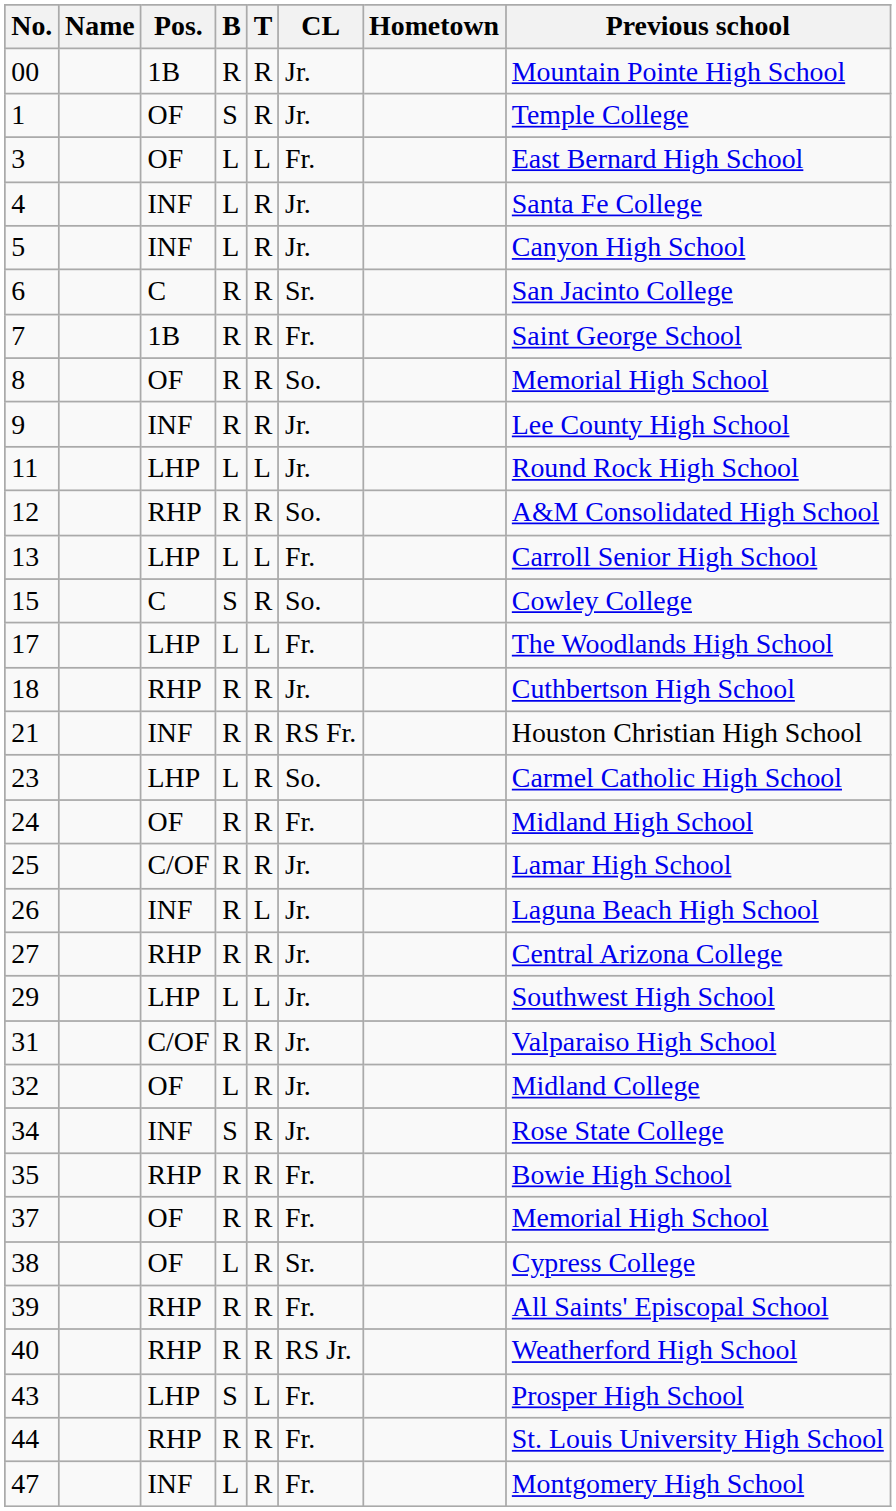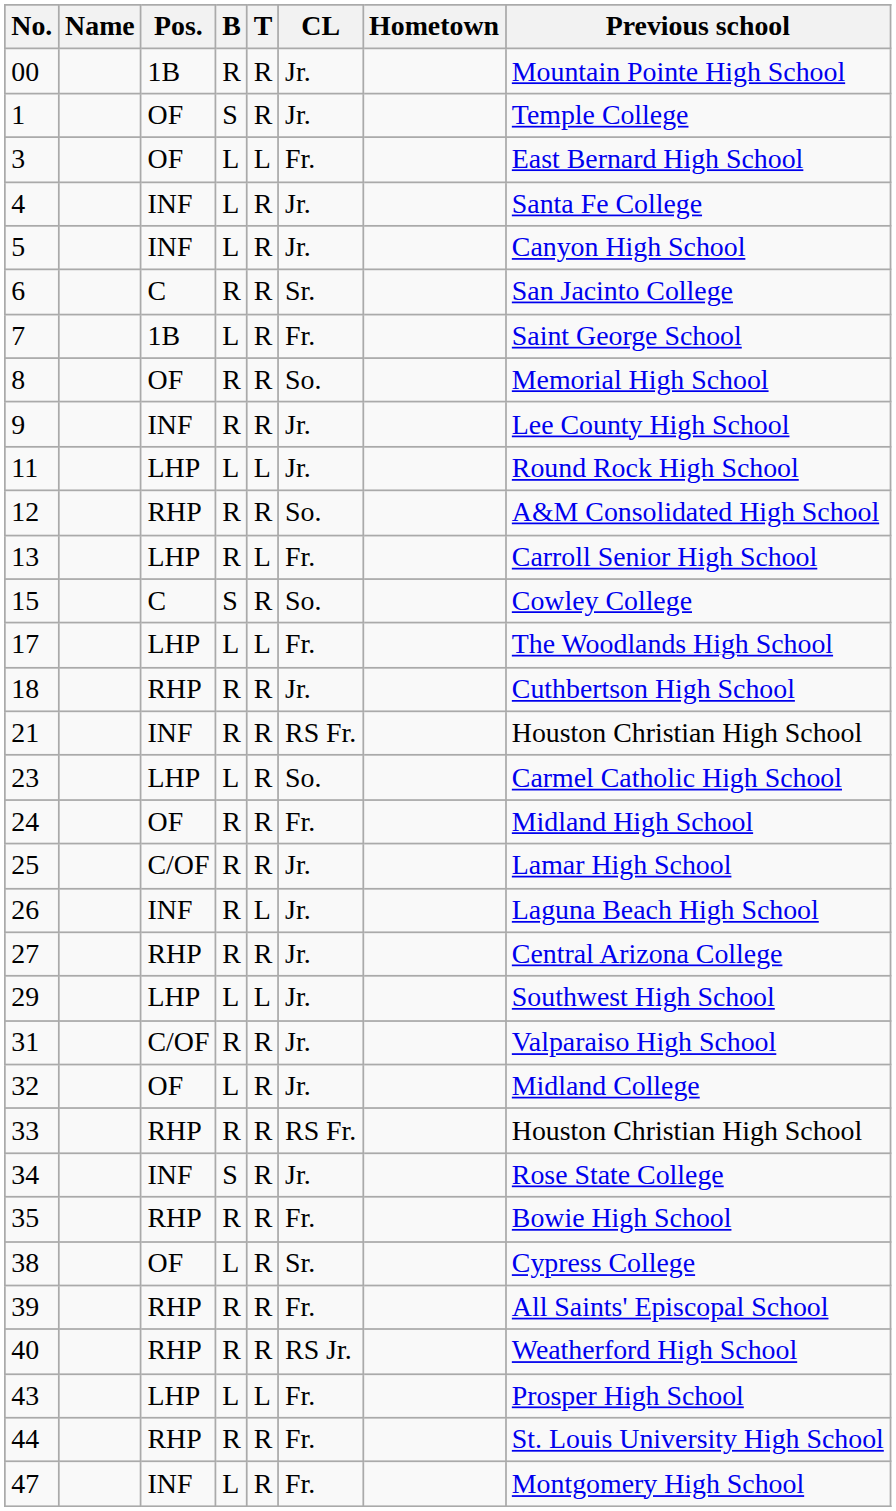 <table class="wikitable sortable">
 <tr>
 <th>No.</th>
 <th>Name</th>
 <th>Pos.</th>
 <th>B</th>
 <th>T</th>
 <th>CL</th>
 <th>Hometown</th>
 <th>Previous school</th>
 </tr>
 <tr>
 <td>00</td>
 <td></td>
 <td>1B</td>
 <td>R</td>
 <td>R</td>
 <td>Jr.</td>
 <td></td>
 <td><a href='#'>Mountain Pointe High School</a></td>
 </tr>
 <tr>
 <td>1</td>
 <td></td>
 <td>OF</td>
 <td>S</td>
 <td>R</td>
 <td>Jr.</td>
 <td></td>
 <td><a href='#'>Temple College</a></td>
 </tr>
 <tr>
 <td>3</td>
 <td></td>
 <td>OF</td>
 <td>L</td>
 <td>L</td>
 <td>Fr.</td>
 <td></td>
 <td><a href='#'>East Bernard High School</a></td>
 </tr>
 <tr>
 <td>4</td>
 <td></td>
 <td>INF</td>
 <td>L</td>
 <td>R</td>
 <td>Jr.</td>
 <td></td>
 <td><a href='#'>Santa Fe College</a></td>
 </tr>
 <tr>
 <td>5</td>
 <td></td>
 <td>INF</td>
 <td>L</td>
 <td>R</td>
 <td>Jr.</td>
 <td></td>
 <td><a href='#'>Canyon High School</a></td>
 </tr>
 <tr>
 <td>6</td>
 <td></td>
 <td>C</td>
 <td>R</td>
 <td>R</td>
 <td>Sr.</td>
 <td></td>
 <td><a href='#'>San Jacinto College</a></td>
 </tr>
 <tr>
 <td>7</td>
 <td></td>
 <td>1B</td>
-<td>R</td>
+<td>L</td>
 <td>R</td>
 <td>Fr.</td>
 <td></td>
 <td><a href='#'>Saint George School</a></td>
 </tr>
 <tr>
 <td>8</td>
 <td></td>
 <td>OF</td>
 <td>R</td>
 <td>R</td>
 <td>So.</td>
 <td></td>
 <td><a href='#'>Memorial High School</a></td>
 </tr>
 <tr>
 <td>9</td>
 <td></td>
 <td>INF</td>
 <td>R</td>
 <td>R</td>
 <td>Jr.</td>
 <td></td>
 <td><a href='#'>Lee County High School</a></td>
 </tr>
 <tr>
 <td>11</td>
 <td></td>
 <td>LHP</td>
 <td>L</td>
 <td>L</td>
 <td>Jr.</td>
 <td></td>
 <td><a href='#'>Round Rock High School</a></td>
 </tr>
 <tr>
 <td>12</td>
 <td></td>
 <td>RHP</td>
 <td>R</td>
 <td>R</td>
 <td>So.</td>
 <td></td>
 <td><a href='#'>A&M Consolidated High School</a></td>
 </tr>
 <tr>
 <td>13</td>
 <td></td>
 <td>LHP</td>
-<td>L</td>
+<td>R</td>
 <td>L</td>
 <td>Fr.</td>
 <td></td>
 <td><a href='#'>Carroll Senior High School</a></td>
 </tr>
 <tr>
 <td>15</td>
 <td></td>
 <td>C</td>
 <td>S</td>
 <td>R</td>
 <td>So.</td>
 <td></td>
 <td><a href='#'>Cowley College</a></td>
 </tr>
 <tr>
 <td>17</td>
 <td></td>
 <td>LHP</td>
 <td>L</td>
 <td>L</td>
 <td>Fr.</td>
 <td></td>
 <td><a href='#'>The Woodlands High School</a></td>
 </tr>
 <tr>
 <td>18</td>
 <td></td>
 <td>RHP</td>
 <td>R</td>
 <td>R</td>
 <td>Jr.</td>
 <td></td>
 <td><a href='#'>Cuthbertson High School</a></td>
 </tr>
 <tr>
 <td>21</td>
 <td></td>
 <td>INF</td>
 <td>R</td>
 <td>R</td>
 <td>RS Fr.</td>
 <td></td>
 <td>Houston Christian High School</td>
 </tr>
 <tr>
 <td>23</td>
 <td></td>
 <td>LHP</td>
 <td>L</td>
 <td>R</td>
 <td>So.</td>
 <td></td>
 <td><a href='#'>Carmel Catholic High School</a></td>
 </tr>
 <tr>
 <td>24</td>
 <td></td>
 <td>OF</td>
 <td>R</td>
 <td>R</td>
 <td>Fr.</td>
 <td></td>
 <td><a href='#'>Midland High School</a></td>
 </tr>
 <tr>
 <td>25</td>
 <td></td>
 <td>C/OF</td>
 <td>R</td>
 <td>R</td>
 <td>Jr.</td>
 <td></td>
 <td><a href='#'>Lamar High School</a></td>
 </tr>
 <tr>
 <td>26</td>
 <td></td>
 <td>INF</td>
 <td>R</td>
 <td>L</td>
 <td>Jr.</td>
 <td></td>
 <td><a href='#'>Laguna Beach High School</a></td>
 </tr>
 <tr>
 <td>27</td>
 <td></td>
 <td>RHP</td>
 <td>R</td>
 <td>R</td>
 <td>Jr.</td>
 <td></td>
 <td><a href='#'>Central Arizona College</a></td>
 </tr>
 <tr>
 <td>29</td>
 <td></td>
 <td>LHP</td>
 <td>L</td>
 <td>L</td>
 <td>Jr.</td>
 <td></td>
 <td><a href='#'>Southwest High School</a></td>
 </tr>
 <tr>
 <td>31</td>
 <td></td>
 <td>C/OF</td>
 <td>R</td>
 <td>R</td>
 <td>Jr.</td>
 <td></td>
 <td><a href='#'>Valparaiso High School</a></td>
 </tr>
 <tr>
 <td>32</td>
 <td></td>
 <td>OF</td>
 <td>L</td>
 <td>R</td>
 <td>Jr.</td>
 <td></td>
 <td><a href='#'>Midland College</a></td>
 </tr>
 <tr>
+<td>33</td>
+<td></td>
+<td>RHP</td>
+<td>R</td>
+<td>R</td>
+<td>RS Fr.</td>
+<td></td>
+<td>Houston Christian High School</td>
+</tr>
+<tr>
 <td>34</td>
 <td></td>
 <td>INF</td>
 <td>S</td>
 <td>R</td>
 <td>Jr.</td>
 <td></td>
 <td><a href='#'>Rose State College</a></td>
 </tr>
 <tr>
 <td>35</td>
 <td></td>
 <td>RHP</td>
 <td>R</td>
 <td>R</td>
 <td>Fr.</td>
 <td></td>
 <td><a href='#'>Bowie High School</a></td>
-</tr>
-<tr>
-<td>37</td>
-<td></td>
-<td>OF</td>
-<td>R</td>
-<td>R</td>
-<td>Fr.</td>
-<td></td>
-<td><a href='#'>Memorial High School</a></td>
 </tr>
 <tr>
 <td>38</td>
 <td></td>
 <td>OF</td>
 <td>L</td>
 <td>R</td>
 <td>Sr.</td>
 <td></td>
 <td><a href='#'>Cypress College</a></td>
 </tr>
 <tr>
 <td>39</td>
 <td></td>
 <td>RHP</td>
 <td>R</td>
 <td>R</td>
 <td>Fr.</td>
 <td></td>
 <td><a href='#'>All Saints' Episcopal School</a></td>
 </tr>
 <tr>
 <td>40</td>
 <td></td>
 <td>RHP</td>
 <td>R</td>
 <td>R</td>
 <td>RS Jr.</td>
 <td></td>
 <td><a href='#'>Weatherford High School</a></td>
 </tr>
 <tr>
 <td>43</td>
 <td></td>
 <td>LHP</td>
-<td>S</td>
+<td>L</td>
 <td>L</td>
 <td>Fr.</td>
 <td></td>
 <td><a href='#'>Prosper High School</a></td>
 </tr>
 <tr>
 <td>44</td>
 <td></td>
 <td>RHP</td>
 <td>R</td>
 <td>R</td>
 <td>Fr.</td>
 <td></td>
 <td><a href='#'>St. Louis University High School</a></td>
 </tr>
 <tr>
 <td>47</td>
 <td></td>
 <td>INF</td>
 <td>L</td>
 <td>R</td>
 <td>Fr.</td>
 <td></td>
 <td><a href='#'>Montgomery High School</a></td>
 </tr>
 <tr>
 </tr>
 </table>
